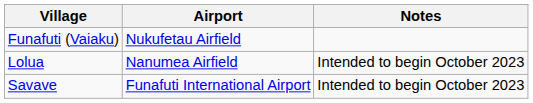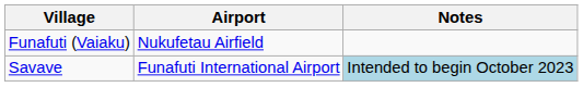 <table class="wikitable sortable">
 <tr>
 <th>Village</th>
 <th>Airport</th>
 <th>Notes</th>
 </tr>
 <tr>
 <td><a href='#'>Funafuti</a> (<a href='#'>Vaiaku</a>)</td>
 <td><a href='#'>Nukufetau Airfield</a></td>
 <td></td>
 </tr>
 <tr>
-<td><a href='#'>Lolua</a></td>
-<td><a href='#'>Nanumea Airfield</a></td>
-<td align=center>Intended to begin October 2023</td>
-</tr>
-<tr>
 <td><a href='#'>Savave</a></td>
 <td><a href='#'>Funafuti International Airport</a></td>
-<td align=center>Intended to begin October 2023</td>
+<td align=center style="background: lightblue;">Intended to begin October 2023</td>
 </tr>
 </table>
